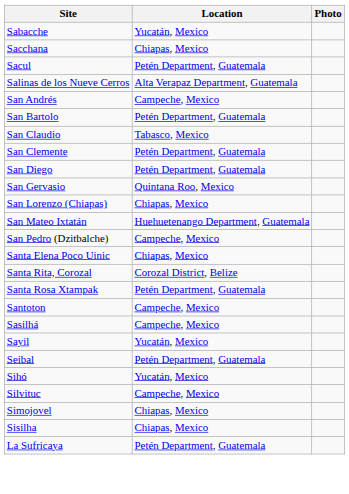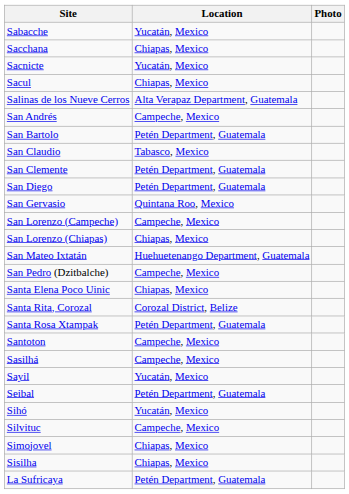 <table class="wikitable sortable" align="left" style="margin: 1em auto 1em auto">
 <tr>
 <th>Site</th>
 <th>Location</th>
 <th>Photo</th>
 </tr>
 <tr>
 <td><a href='#'>Sabacche</a></td>
 <td><a href='#'>Yucatán</a>, <a href='#'>Mexico</a></td>
 <td></td>
 </tr>
 <tr>
 <td><a href='#'>Sacchana</a></td>
 <td><a href='#'>Chiapas</a>, <a href='#'>Mexico</a></td>
 <td></td>
 </tr>
 <tr>
+<td><a href='#'>Sacnicte</a></td>
+<td><a href='#'>Yucatán</a>, <a href='#'>Mexico</a></td>
+<td></td>
+</tr>
+<tr>
 <td><a href='#'>Sacul</a></td>
-<td><a href='#'>Petén Department</a>, <a href='#'>Guatemala</a></td>
+<td><a href='#'>Chiapas</a>, <a href='#'>Mexico</a></td>
 <td></td>
 </tr>
 <tr>
 <td><a href='#'>Salinas de los Nueve Cerros</a></td>
 <td><a href='#'>Alta Verapaz Department</a>, <a href='#'>Guatemala</a></td>
 <td></td>
 </tr>
 <tr>
 <td><a href='#'>San Andrés</a></td>
 <td><a href='#'>Campeche</a>, <a href='#'>Mexico</a></td>
 <td></td>
 </tr>
 <tr>
 <td><a href='#'>San Bartolo</a></td>
 <td><a href='#'>Petén Department</a>, <a href='#'>Guatemala</a></td>
 <td></td>
 </tr>
 <tr>
 <td><a href='#'>San Claudio</a></td>
 <td><a href='#'>Tabasco</a>, <a href='#'>Mexico</a></td>
 <td></td>
 </tr>
 <tr>
 <td><a href='#'>San Clemente</a></td>
 <td><a href='#'>Petén Department</a>, <a href='#'>Guatemala</a></td>
 <td></td>
 </tr>
 <tr>
 <td><a href='#'>San Diego</a></td>
 <td><a href='#'>Petén Department</a>, <a href='#'>Guatemala</a></td>
 <td></td>
 </tr>
 <tr>
 <td><a href='#'>San Gervasio</a></td>
 <td><a href='#'>Quintana Roo</a>, <a href='#'>Mexico</a></td>
+<td></td>
+</tr>
+<tr>
+<td><a href='#'>San Lorenzo (Campeche)</a></td>
+<td><a href='#'>Campeche</a>, <a href='#'>Mexico</a></td>
 <td></td>
 </tr>
 <tr>
 <td><a href='#'>San Lorenzo (Chiapas)</a></td>
 <td><a href='#'>Chiapas</a>, <a href='#'>Mexico</a></td>
 <td></td>
 </tr>
 <tr>
 <td><a href='#'>San Mateo Ixtatán</a></td>
 <td><a href='#'>Huehuetenango Department</a>, <a href='#'>Guatemala</a></td>
 <td></td>
 </tr>
 <tr>
 <td><a href='#'>San Pedro</a> (Dzitbalche)</td>
 <td><a href='#'>Campeche</a>, <a href='#'>Mexico</a></td>
 <td></td>
 </tr>
 <tr>
 <td><a href='#'>Santa Elena Poco Uinic</a></td>
 <td><a href='#'>Chiapas</a>, <a href='#'>Mexico</a></td>
 <td></td>
 </tr>
 <tr>
 <td><a href='#'>Santa Rita, Corozal</a></td>
 <td><a href='#'>Corozal District</a>, <a href='#'>Belize</a></td>
 <td></td>
 </tr>
 <tr>
 <td><a href='#'>Santa Rosa Xtampak</a></td>
 <td><a href='#'>Petén Department</a>, <a href='#'>Guatemala</a></td>
 <td></td>
 </tr>
 <tr>
 <td><a href='#'>Santoton</a></td>
 <td><a href='#'>Campeche</a>, <a href='#'>Mexico</a></td>
 <td></td>
 </tr>
 <tr>
 <td><a href='#'>Sasilhá</a></td>
 <td><a href='#'>Campeche</a>, <a href='#'>Mexico</a></td>
 <td></td>
 </tr>
 <tr>
 <td><a href='#'>Sayil</a></td>
 <td><a href='#'>Yucatán</a>, <a href='#'>Mexico</a></td>
 <td></td>
 </tr>
 <tr>
 <td><a href='#'>Seibal</a></td>
 <td><a href='#'>Petén Department</a>, <a href='#'>Guatemala</a></td>
 <td></td>
 </tr>
 <tr>
 <td><a href='#'>Sihó</a></td>
 <td><a href='#'>Yucatán</a>, <a href='#'>Mexico</a></td>
 <td></td>
 </tr>
 <tr>
 <td><a href='#'>Silvituc</a></td>
 <td><a href='#'>Campeche</a>, <a href='#'>Mexico</a></td>
 <td></td>
 </tr>
 <tr>
 <td><a href='#'>Simojovel</a></td>
 <td><a href='#'>Chiapas</a>, <a href='#'>Mexico</a></td>
 <td></td>
 </tr>
 <tr>
 <td><a href='#'>Sisilha</a></td>
 <td><a href='#'>Chiapas</a>, <a href='#'>Mexico</a></td>
 <td></td>
 </tr>
 <tr>
 <td><a href='#'>La Sufricaya</a></td>
 <td><a href='#'>Petén Department</a>, <a href='#'>Guatemala</a></td>
 <td></td>
 </tr>
 </table>
